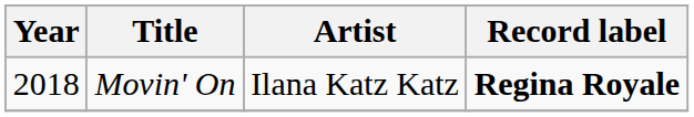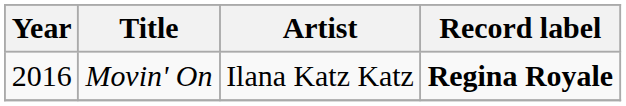 <table class="wikitable sortable">
 <tr>
 <th>Year</th>
 <th>Title</th>
 <th>Artist</th>
 <th>Record label</th>
 </tr>
 <tr>
-<td>2018</td>
+<td>2016</td>
 <td><em>Movin' On</em></td>
 <td>Ilana Katz Katz</td>
 <td style="text-align:center;"><strong>Regina Royale</strong></td>
 </tr>
 <tr>
 </tr>
 </table>
